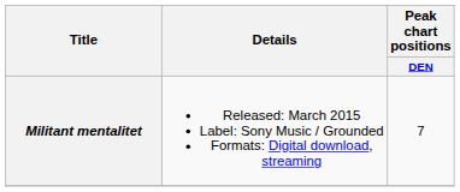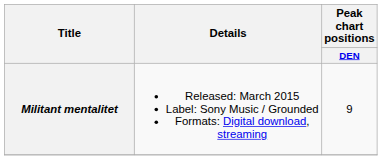 <table class="wikitable plainrowheaders" style="text-align:center;" border="1">
 <tr>
 <th scope="col" rowspan="2" style="width:11em;">Title</th>
 <th scope="col" rowspan="2" style="width:16em;">Details</th>
 <th scope="col" colspan="1">Peak chart positions</th>
 </tr>
 <tr>
 <th scope="col" style="width:3em;font-size:85%;"><a href='#'>DEN</a><br></th>
 </tr>
 <tr>
 <th scope="row"><em>Militant mentalitet</em></th>
 <td><br><ul><li>Released: March 2015</li><li>Label: Sony Music / Grounded</li><li>Formats: <a href='#'>Digital download</a>, <a href='#'>streaming</a></li></ul></td>
-<td>7</td>
+<td>9</td>
 </tr>
 <tr>
 </tr>
 </table>
